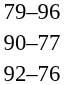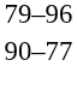 <table style="text-align:center">
 <tr>
 <th width=200></th>
 <th width=100></th>
 <th width=200></th>
 </tr>
 <tr>
 <td align=right></td>
 <td align=center>79–96</td>
 <td align=left><strong></strong></td>
 </tr>
 <tr>
 <td align=right><strong></strong></td>
 <td align=center>90–77</td>
 <td align=left></td>
 </tr>
-<tr>
-<td align=right><strong></strong></td>
-<td align=center>92–76</td>
-<td align=left></td>
-</tr>
 </table>
